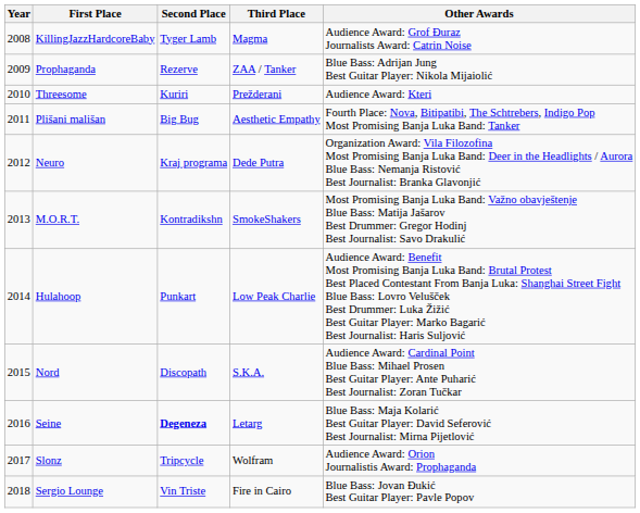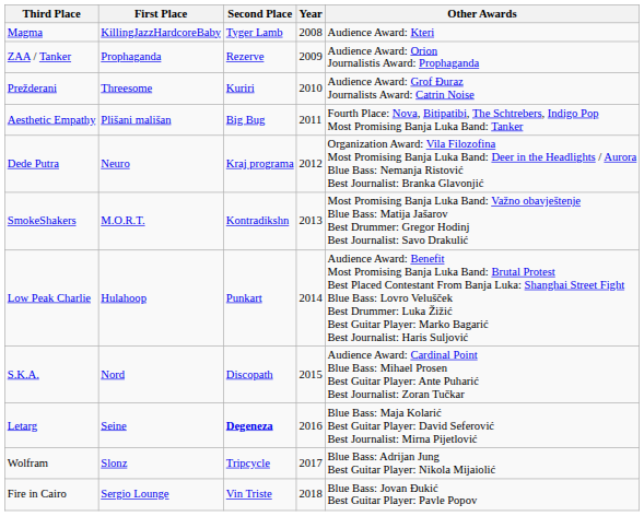 <table class="wikitable">
 <tr>
-<th>Year</th>
+<th>Third Place</th>
 <th>First Place</th>
 <th>Second Place</th>
-<th>Third Place</th>
+<th>Year</th>
 <th>Other Awards</th>
 </tr>
 <tr>
-<td>2008</td>
+<td><a href='#'>Magma</a></td>
 <td><a href='#'>KillingJazzHardcoreBaby</a></td>
 <td><a href='#'>Tyger Lamb</a></td>
-<td><a href='#'>Magma</a></td>
+<td>2008</td>
+<td>Audience Award: <a href='#'>Kteri</a></td>
+</tr>
+<tr>
+<td><a href='#'>ZAA</a> / <a href='#'>Tanker</a></td>
+<td><a href='#'>Prophaganda</a></td>
+<td><a href='#'>Rezerve</a></td>
+<td>2009</td>
+<td>Audience Award: <a href='#'>Orion</a><br>Journalistis Award: <a href='#'>Prophaganda</a></td>
+</tr>
+<tr>
+<td><a href='#'>Prežderani</a></td>
+<td><a href='#'>Threesome</a></td>
+<td><a href='#'>Kuriri</a></td>
+<td>2010</td>
 <td>Audience Award: <a href='#'>Grof Đuraz</a><br>Journalists Award: <a href='#'>Catrin Noise</a></td>
 </tr>
 <tr>
-<td>2009</td>
-<td><a href='#'>Prophaganda</a></td>
-<td><a href='#'>Rezerve</a></td>
-<td><a href='#'>ZAA</a> / <a href='#'>Tanker</a></td>
+<td><a href='#'>Aesthetic Empathy</a></td>
+<td><a href='#'>Plišani mališan</a></td>
+<td><a href='#'>Big Bug</a></td>
+<td>2011</td>
+<td>Fourth Place: <a href='#'>Nova</a>, <a href='#'>Bitipatibi</a>, <a href='#'>The Schtrebers</a>, <a href='#'>Indigo Pop</a><br>Most Promising Banja Luka Band: <a href='#'>Tanker</a></td>
+</tr>
+<tr>
+<td><a href='#'>Dede Putra</a></td>
+<td><a href='#'>Neuro</a></td>
+<td><a href='#'>Kraj programa</a></td>
+<td>2012</td>
+<td>Organization Award: <a href='#'>Vila Filozofina</a><br>Most Promising Banja Luka Band: <a href='#'>Deer in the Headlights</a> / <a href='#'>Aurora</a><br>Blue Bass: Nemanja Ristović<br>Best Journalist: Branka Glavonjić</td>
+</tr>
+<tr>
+<td><a href='#'>SmokeShakers</a></td>
+<td><a href='#'>M.O.R.T.</a></td>
+<td><a href='#'>Kontradikshn</a></td>
+<td>2013</td>
+<td>Most Promising Banja Luka Band: <a href='#'>Važno obavještenje</a><br>Blue Bass: Matija Jašarov<br>Best Drummer: Gregor Hodinj<br>Best Journalist: Savo Drakulić</td>
+</tr>
+<tr>
+<td><a href='#'>Low Peak Charlie</a></td>
+<td><a href='#'>Hulahoop</a></td>
+<td><a href='#'>Punkart</a></td>
+<td>2014</td>
+<td>Audience Award: <a href='#'>Benefit</a><br>Most Promising Banja Luka Band: <a href='#'>Brutal Protest</a><br>Best Placed Contestant From Banja Luka: <a href='#'>Shanghai Street Fight</a><br>Blue Bass: Lovro Velušček<br>Best Drummer: Luka Žižić<br>Best Guitar Player: Marko Bagarić<br>Best Journalist: Haris Suljović</td>
+</tr>
+<tr>
+<td><a href='#'>S.K.A.</a></td>
+<td><a href='#'>Nord</a></td>
+<td><a href='#'>Discopath</a></td>
+<td>2015</td>
+<td>Audience Award: <a href='#'>Cardinal Point</a><br>Blue Bass: Mihael Prosen<br>Best Guitar Player: Ante Puharić<br>Best Journalist: Zoran Tučkar</td>
+</tr>
+<tr>
+<td><a href='#'>Letarg</a></td>
+<td><a href='#'>Seine</a></td>
+<td><strong><a href='#'>Degeneza</a></strong></td>
+<td>2016</td>
+<td>Blue Bass: Maja Kolarić<br>Best Guitar Player: David Seferović<br>Best Journalist: Mirna Pijetlović</td>
+</tr>
+<tr>
+<td>Wolfram</td>
+<td><a href='#'>Slonz</a></td>
+<td><a href='#'>Tripcycle</a></td>
+<td>2017</td>
 <td>Blue Bass: Adrijan Jung<br>Best Guitar Player: Nikola Mijaiolić</td>
 </tr>
 <tr>
-<td>2010</td>
-<td><a href='#'>Threesome</a></td>
-<td><a href='#'>Kuriri</a></td>
-<td><a href='#'>Prežderani</a></td>
-<td>Audience Award: <a href='#'>Kteri</a></td>
-</tr>
-<tr>
-<td>2011</td>
-<td><a href='#'>Plišani mališan</a></td>
-<td><a href='#'>Big Bug</a></td>
-<td><a href='#'>Aesthetic Empathy</a></td>
-<td>Fourth Place: <a href='#'>Nova</a>, <a href='#'>Bitipatibi</a>, <a href='#'>The Schtrebers</a>, <a href='#'>Indigo Pop</a><br>Most Promising Banja Luka Band: <a href='#'>Tanker</a></td>
-</tr>
-<tr>
-<td>2012</td>
-<td><a href='#'>Neuro</a></td>
-<td><a href='#'>Kraj programa</a></td>
-<td><a href='#'>Dede Putra</a></td>
-<td>Organization Award: <a href='#'>Vila Filozofina</a><br>Most Promising Banja Luka Band: <a href='#'>Deer in the Headlights</a> / <a href='#'>Aurora</a><br>Blue Bass: Nemanja Ristović<br>Best Journalist: Branka Glavonjić</td>
-</tr>
-<tr>
-<td>2013</td>
-<td><a href='#'>M.O.R.T.</a></td>
-<td><a href='#'>Kontradikshn</a></td>
-<td><a href='#'>SmokeShakers</a></td>
-<td>Most Promising Banja Luka Band: <a href='#'>Važno obavještenje</a><br>Blue Bass: Matija Jašarov<br>Best Drummer: Gregor Hodinj<br>Best Journalist: Savo Drakulić</td>
-</tr>
-<tr>
-<td>2014</td>
-<td><a href='#'>Hulahoop</a></td>
-<td><a href='#'>Punkart</a></td>
-<td><a href='#'>Low Peak Charlie</a></td>
-<td>Audience Award: <a href='#'>Benefit</a><br>Most Promising Banja Luka Band: <a href='#'>Brutal Protest</a><br>Best Placed Contestant From Banja Luka: <a href='#'>Shanghai Street Fight</a><br>Blue Bass: Lovro Velušček<br>Best Drummer: Luka Žižić<br>Best Guitar Player: Marko Bagarić<br>Best Journalist: Haris Suljović</td>
-</tr>
-<tr>
-<td>2015</td>
-<td><a href='#'>Nord</a></td>
-<td><a href='#'>Discopath</a></td>
-<td><a href='#'>S.K.A.</a></td>
-<td>Audience Award: <a href='#'>Cardinal Point</a><br>Blue Bass: Mihael Prosen<br>Best Guitar Player: Ante Puharić<br>Best Journalist: Zoran Tučkar</td>
-</tr>
-<tr>
-<td>2016</td>
-<td><a href='#'>Seine</a></td>
-<td><strong><a href='#'>Degeneza</a></strong></td>
-<td><a href='#'>Letarg</a></td>
-<td>Blue Bass: Maja Kolarić<br>Best Guitar Player: David Seferović<br>Best Journalist: Mirna Pijetlović</td>
-</tr>
-<tr>
-<td>2017</td>
-<td><a href='#'>Slonz</a></td>
-<td><a href='#'>Tripcycle</a></td>
-<td>Wolfram</td>
-<td>Audience Award: <a href='#'>Orion</a><br>Journalistis Award: <a href='#'>Prophaganda</a></td>
-</tr>
-<tr>
-<td>2018</td>
+<td>Fire in Cairo</td>
 <td><a href='#'>Sergio Lounge</a></td>
 <td><a href='#'>Vin Triste</a></td>
-<td>Fire in Cairo</td>
+<td>2018</td>
 <td>Blue Bass: Jovan Đukić<br>Best Guitar Player: Pavle Popov</td>
 </tr>
 </table>
